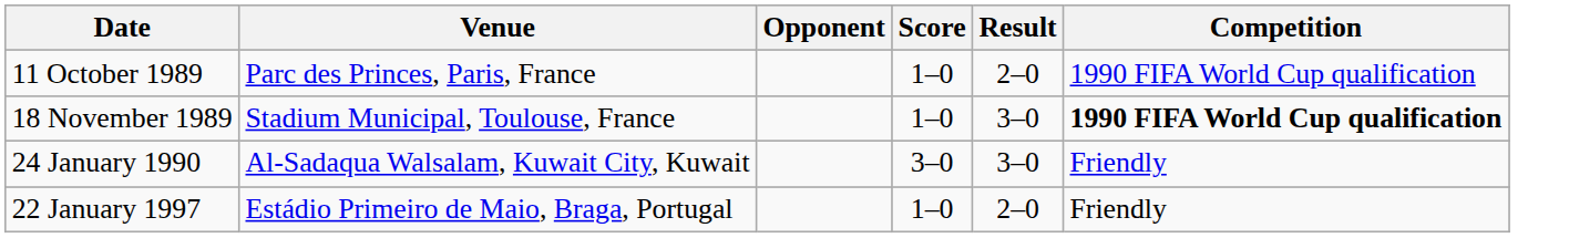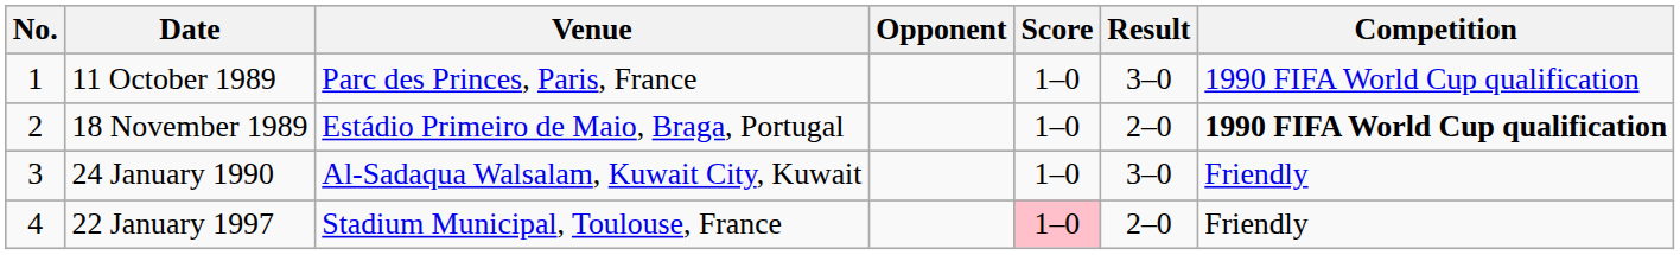 <table class="wikitable sortable">
 <tr>
+<th scope="col">No.</th>
 <th scope="col">Date</th>
 <th scope="col">Venue</th>
 <th scope="col">Opponent</th>
 <th scope="col">Score</th>
 <th scope="col">Result</th>
 <th scope="col">Competition</th>
 </tr>
 <tr>
+<td align="center">1</td>
 <td>11 October 1989</td>
 <td><a href='#'>Parc des Princes</a>, <a href='#'>Paris</a>, France</td>
 <td></td>
 <td align="center">1–0</td>
-<td align="center">2–0</td>
+<td align="center">3–0</td>
 <td><a href='#'>1990 FIFA World Cup qualification</a></td>
 </tr>
 <tr>
+<td align="center">2</td>
 <td>18 November 1989</td>
-<td><a href='#'>Stadium Municipal</a>, <a href='#'>Toulouse</a>, France</td>
+<td><a href='#'>Estádio Primeiro de Maio</a>, <a href='#'>Braga</a>, Portugal</td>
 <td></td>
 <td align="center">1–0</td>
-<td align="center">3–0</td>
+<td align="center">2–0</td>
 <td><strong>1990 FIFA World Cup qualification</strong></td>
 </tr>
 <tr>
+<td align="center">3</td>
 <td>24 January 1990</td>
 <td><a href='#'>Al-Sadaqua Walsalam</a>, <a href='#'>Kuwait City</a>, Kuwait</td>
 <td></td>
-<td align="center">3–0</td>
+<td align="center">1–0</td>
 <td align="center">3–0</td>
 <td><a href='#'>Friendly</a></td>
 </tr>
 <tr>
+<td align="center">4</td>
 <td>22 January 1997</td>
-<td><a href='#'>Estádio Primeiro de Maio</a>, <a href='#'>Braga</a>, Portugal</td>
+<td><a href='#'>Stadium Municipal</a>, <a href='#'>Toulouse</a>, France</td>
 <td></td>
-<td align="center">1–0</td>
+<td align="center" style="background: pink;">1–0</td>
 <td align="center">2–0</td>
 <td>Friendly</td>
 </tr>
 </table>
